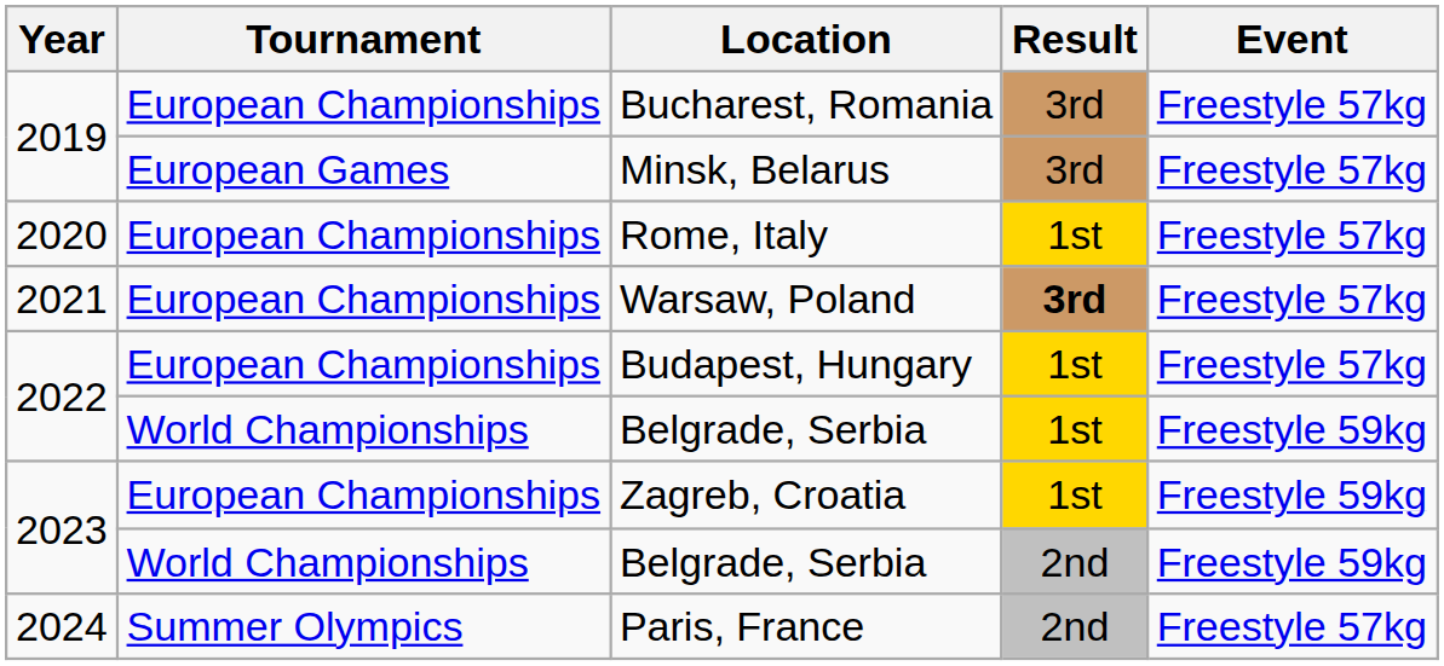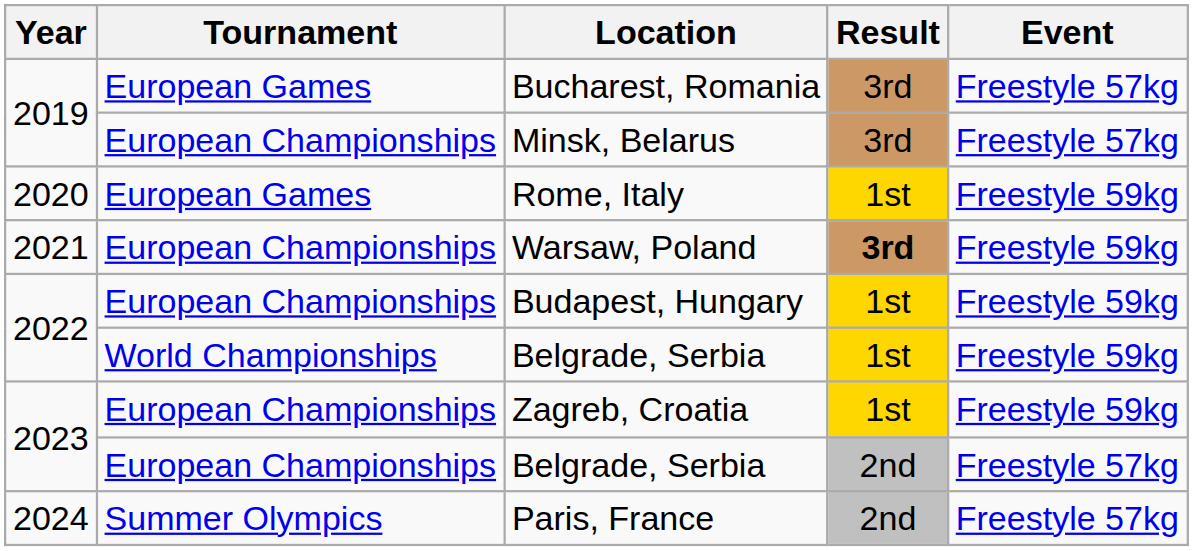 <table class="wikitable" style="font-size:95%;">
 <tr>
 <th>Year</th>
 <th>Tournament</th>
 <th>Location</th>
 <th>Result</th>
 <th>Event</th>
 </tr>
 <tr>
 <td rowspan=2>2019</td>
-<td><a href='#'>European Championships</a></td>
+<td><a href='#'>European Games</a></td>
 <td>Bucharest, Romania</td>
 <td align="center" bgcolor="cc9966">3rd</td>
 <td><a href='#'>Freestyle 57kg</a></td>
 </tr>
 <tr>
-<td><a href='#'>European Games</a></td>
+<td><a href='#'>European Championships</a></td>
 <td>Minsk, Belarus</td>
 <td align="center" bgcolor="cc9966">3rd</td>
 <td><a href='#'>Freestyle 57kg</a></td>
 </tr>
 <tr>
 <td>2020</td>
-<td><a href='#'>European Championships</a></td>
+<td><a href='#'>European Games</a></td>
 <td>Rome, Italy</td>
 <td align="center" bgcolor="gold">1st</td>
-<td><a href='#'>Freestyle 57kg</a></td>
+<td><a href='#'>Freestyle 59kg</a></td>
 </tr>
 <tr>
 <td>2021</td>
 <td><a href='#'>European Championships</a></td>
 <td>Warsaw, Poland</td>
 <td align="center" bgcolor="cc9966"><strong>3rd</strong></td>
-<td><a href='#'>Freestyle 57kg</a></td>
+<td><a href='#'>Freestyle 59kg</a></td>
 </tr>
 <tr>
 <td rowspan=2>2022</td>
 <td><a href='#'>European Championships</a></td>
 <td>Budapest, Hungary</td>
 <td align="center" bgcolor="gold">1st</td>
-<td><a href='#'>Freestyle 57kg</a></td>
+<td><a href='#'>Freestyle 59kg</a></td>
 </tr>
 <tr>
 <td><a href='#'>World Championships</a></td>
 <td>Belgrade, Serbia</td>
 <td align="center" bgcolor="gold">1st</td>
 <td><a href='#'>Freestyle 59kg</a></td>
 </tr>
 <tr>
 <td rowspan=2>2023</td>
 <td><a href='#'>European Championships</a></td>
 <td>Zagreb, Croatia</td>
 <td align="center" bgcolor="gold">1st</td>
 <td><a href='#'>Freestyle 59kg</a></td>
 </tr>
 <tr>
-<td><a href='#'>World Championships</a></td>
+<td><a href='#'>European Championships</a></td>
 <td>Belgrade, Serbia</td>
 <td align="center" bgcolor="silver">2nd</td>
-<td><a href='#'>Freestyle 59kg</a></td>
+<td><a href='#'>Freestyle 57kg</a></td>
 </tr>
 <tr>
 <td>2024</td>
 <td><a href='#'>Summer Olympics</a></td>
 <td>Paris, France</td>
 <td align="center" bgcolor="silver">2nd</td>
 <td><a href='#'>Freestyle 57kg</a></td>
 </tr>
 </table>
